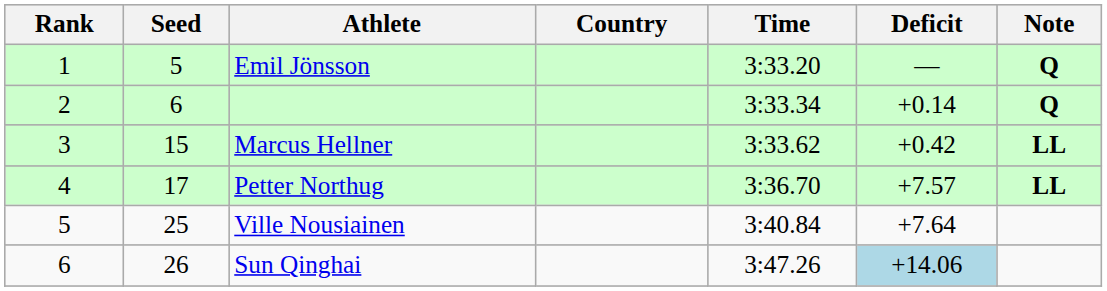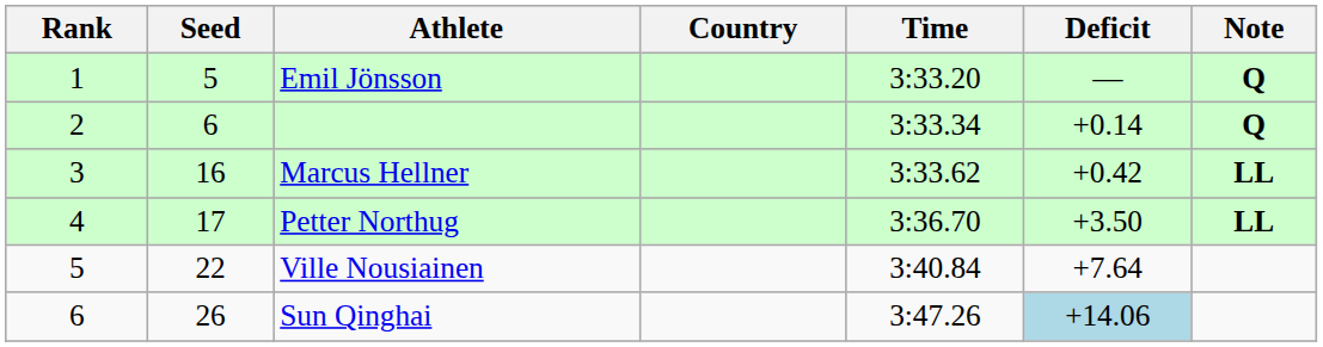 <table class="wikitable sortable" style="text-align:center" width=55%>
 <tr>
 <th>Rank</th>
 <th>Seed</th>
 <th>Athlete</th>
 <th>Country</th>
 <th>Time</th>
 <th>Deficit</th>
 <th>Note</th>
 </tr>
 <tr bgcolor="#ccffcc">
 <td>1</td>
 <td>5</td>
 <td align="left"><a href='#'>Emil Jönsson</a></td>
 <td align="left"></td>
 <td>3:33.20</td>
 <td>—</td>
 <td><strong>Q</strong></td>
 </tr>
 <tr bgcolor="#ccffcc">
 <td>2</td>
 <td>6</td>
 <td align="left"></td>
 <td align="left"></td>
 <td>3:33.34</td>
 <td>+0.14</td>
 <td><strong>Q</strong></td>
 </tr>
 <tr bgcolor="#ccffcc">
 <td>3</td>
-<td>15</td>
+<td>16</td>
 <td align="left"><a href='#'>Marcus Hellner</a></td>
 <td align="left"></td>
 <td>3:33.62</td>
 <td>+0.42</td>
 <td><strong>LL</strong></td>
 </tr>
 <tr bgcolor="#ccffcc">
 <td>4</td>
 <td>17</td>
 <td align="left"><a href='#'>Petter Northug</a></td>
 <td align="left"></td>
 <td>3:36.70</td>
-<td>+7.57</td>
+<td>+3.50</td>
 <td><strong>LL</strong></td>
 </tr>
 <tr>
 <td>5</td>
-<td>25</td>
+<td>22</td>
 <td align="left"><a href='#'>Ville Nousiainen</a></td>
 <td align="left"></td>
 <td>3:40.84</td>
 <td>+7.64</td>
 <td></td>
 </tr>
 <tr>
 <td>6</td>
 <td>26</td>
 <td align="left"><a href='#'>Sun Qinghai</a></td>
 <td align="left"></td>
 <td>3:47.26</td>
 <td style="background: lightblue;">+14.06</td>
 <td></td>
 </tr>
 </table>
